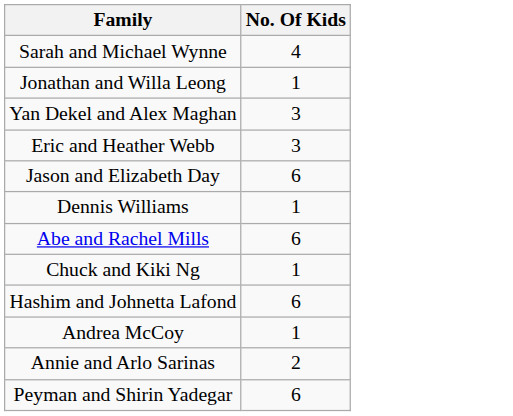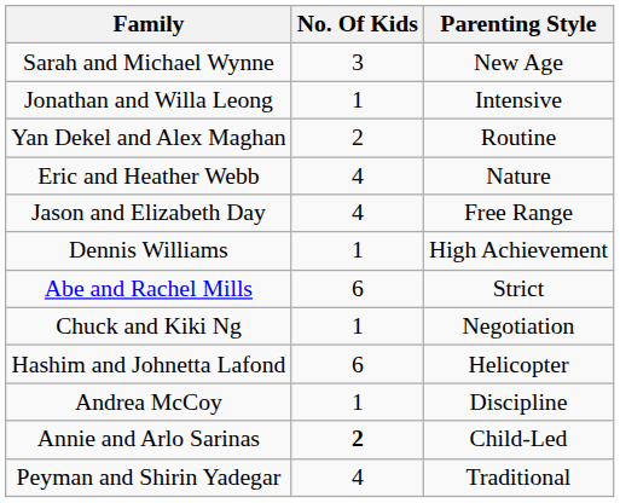 <table class="wikitable" style="text-align:center; ">
 <tr>
 <th>Family</th>
 <th>No. Of Kids</th>
+<th>Parenting Style</th>
 </tr>
 <tr>
 <td>Sarah and Michael Wynne</td>
-<td>4</td>
+<td>3</td>
+<td>New Age</td>
 </tr>
 <tr>
 <td>Jonathan and Willa Leong</td>
 <td>1</td>
+<td>Intensive</td>
 </tr>
 <tr>
 <td>Yan Dekel and Alex Maghan</td>
-<td>3</td>
+<td>2</td>
+<td>Routine</td>
 </tr>
 <tr>
 <td>Eric and Heather Webb</td>
-<td>3</td>
+<td>4</td>
+<td>Nature</td>
 </tr>
 <tr>
 <td>Jason and Elizabeth Day</td>
-<td>6</td>
+<td>4</td>
+<td>Free Range</td>
 </tr>
 <tr>
 <td>Dennis Williams</td>
 <td>1</td>
+<td>High Achievement</td>
 </tr>
 <tr>
 <td><a href='#'>Abe and Rachel Mills</a></td>
 <td>6</td>
+<td>Strict</td>
 </tr>
 <tr>
 <td>Chuck and Kiki Ng</td>
 <td>1</td>
+<td>Negotiation</td>
 </tr>
 <tr>
 <td>Hashim and Johnetta Lafond</td>
 <td>6</td>
+<td>Helicopter</td>
 </tr>
 <tr>
 <td>Andrea McCoy</td>
 <td>1</td>
+<td>Discipline</td>
 </tr>
 <tr>
 <td>Annie and Arlo Sarinas</td>
-<td>2</td>
+<td><strong>2</strong></td>
+<td>Child-Led</td>
 </tr>
 <tr>
 <td>Peyman and Shirin Yadegar</td>
-<td>6</td>
+<td>4</td>
+<td>Traditional</td>
 </tr>
 </table>
